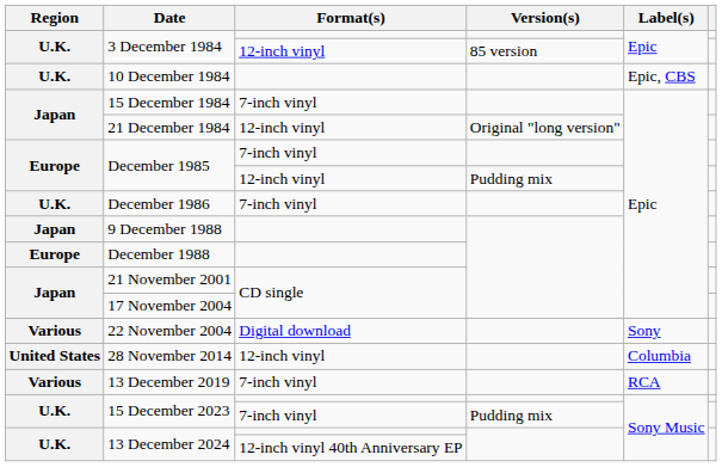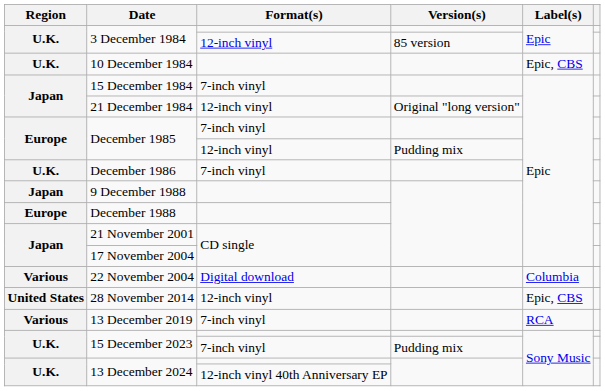 <table class="wikitable sortable plainrowheaders">
 <tr>
 <th scope="col">Region</th>
 <th scope="col">Date</th>
 <th scope="col">Format(s)</th>
 <th scope="col">Version(s)</th>
 <th scope="col">Label(s)</th>
 <th scope="col"></th>
 </tr>
 <tr>
 <th scope="row" rowspan="2">U.K.</th>
 <td scope="row" rowspan="2">3 December 1984</td>
 <td></td>
 <td></td>
 <td scope="row" rowspan="2"><a href='#'>Epic</a></td>
 <td></td>
 </tr>
 <tr>
 <td><a href='#'>12-inch vinyl</a></td>
 <td>85 version</td>
 <td></td>
 </tr>
 <tr>
 <th scope="row">U.K.</th>
 <td>10 December 1984</td>
 <td></td>
 <td></td>
 <td>Epic, <a href='#'>CBS</a></td>
 <td></td>
 </tr>
 <tr>
 <th scope="row" rowspan="2">Japan</th>
 <td>15 December 1984</td>
 <td>7-inch vinyl</td>
 <td></td>
 <td rowspan="9">Epic</td>
 <td></td>
 </tr>
 <tr>
 <td>21 December 1984</td>
 <td>12-inch vinyl</td>
 <td>Original "long version"</td>
 <td></td>
 </tr>
 <tr>
 <th scope="row" rowspan="2">Europe</th>
 <td scope="row" rowspan="2">December 1985</td>
 <td>7-inch vinyl</td>
 <td></td>
 <td></td>
 </tr>
 <tr>
 <td>12-inch vinyl</td>
 <td>Pudding mix</td>
 <td></td>
 </tr>
 <tr>
 <th scope="row">U.K.</th>
 <td>December 1986</td>
 <td>7-inch vinyl</td>
 <td></td>
 <td></td>
 </tr>
 <tr>
 <th scope="row">Japan</th>
 <td>9 December 1988</td>
 <td></td>
 <td rowspan="4"></td>
 <td></td>
 </tr>
 <tr>
 <th scope="row">Europe</th>
 <td>December 1988</td>
 <td></td>
 <td></td>
 </tr>
 <tr>
 <th scope="row" rowspan="2">Japan</th>
 <td>21 November 2001</td>
 <td rowspan="2">CD single</td>
 <td></td>
 </tr>
 <tr>
 <td>17 November 2004</td>
 <td></td>
 </tr>
 <tr>
 <th scope="row">Various</th>
 <td>22 November 2004</td>
 <td><a href='#'>Digital download</a></td>
 <td></td>
-<td><a href='#'>Sony</a></td>
+<td><a href='#'>Columbia</a></td>
 <td></td>
 </tr>
 <tr>
 <th scope="row">United States</th>
 <td>28 November 2014</td>
 <td>12-inch vinyl</td>
 <td></td>
-<td><a href='#'>Columbia</a></td>
+<td>Epic, <a href='#'>CBS</a></td>
 <td></td>
 </tr>
 <tr>
 <th scope="row">Various</th>
 <td>13 December 2019</td>
 <td>7-inch vinyl</td>
 <td></td>
 <td><a href='#'>RCA</a></td>
 <td></td>
 </tr>
 <tr>
 <th scope="row" rowspan="2">U.K.</th>
 <td scope="row" rowspan="2">15 December 2023</td>
 <td></td>
 <td></td>
 <td scope="row" rowspan="5"><a href='#'>Sony Music</a></td>
 <td></td>
 </tr>
 <tr>
 <td>7-inch vinyl</td>
 <td>Pudding mix</td>
 <td></td>
 </tr>
 <tr>
 <th scope="row" rowspan="2">U.K.</th>
 <td scope="row" rowspan="2">13 December 2024</td>
 <td></td>
 <td scope="row" rowspan="3"></td>
 <td scope="row" rowspan="3"></td>
 </tr>
 <tr>
 <td>12-inch vinyl 40th Anniversary EP</td>
 </tr>
 </table>
